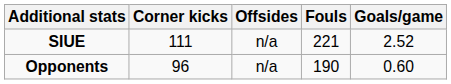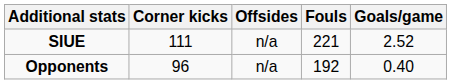 <table class="wikitable" style="text-align:center;">
 <tr>
 <th>Additional stats</th>
 <th>Corner kicks</th>
 <th>Offsides</th>
 <th>Fouls</th>
 <th>Goals/game</th>
 </tr>
 <tr>
 <td><strong>SIUE</strong></td>
 <td>111</td>
 <td>n/a</td>
 <td>221</td>
 <td>2.52</td>
 </tr>
 <tr>
 <td><strong>Opponents</strong></td>
 <td>96</td>
 <td>n/a</td>
-<td>190</td>
-<td>0.60</td>
+<td>192</td>
+<td>0.40</td>
 </tr>
 </table>
